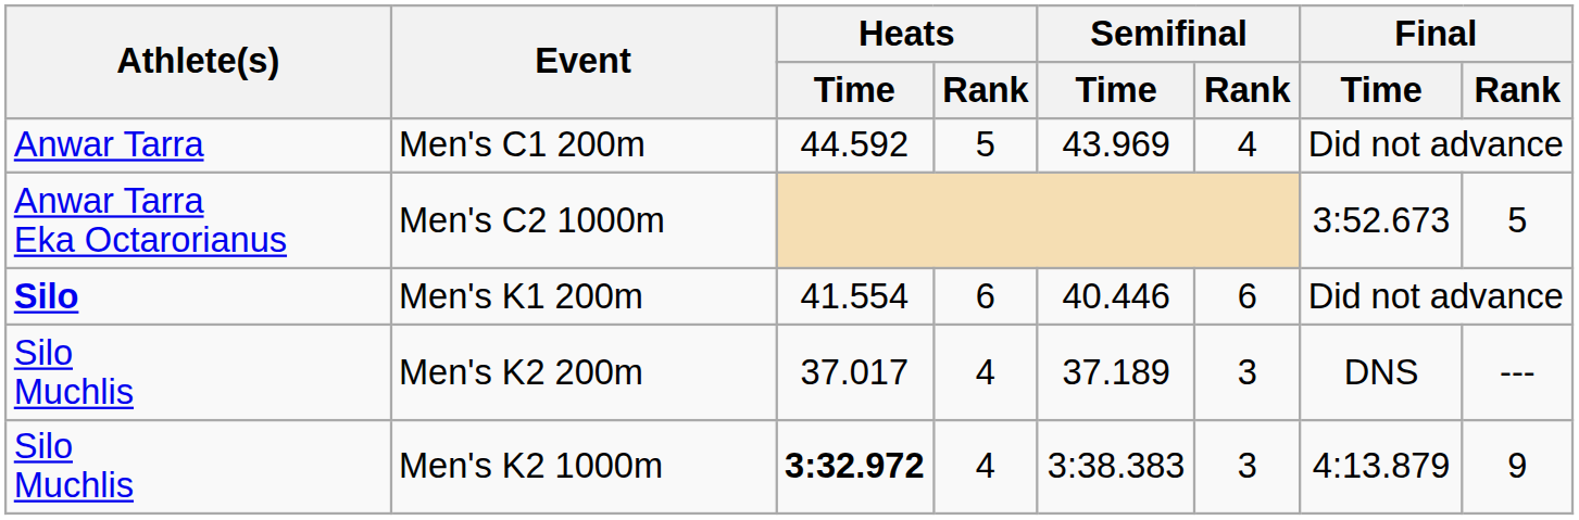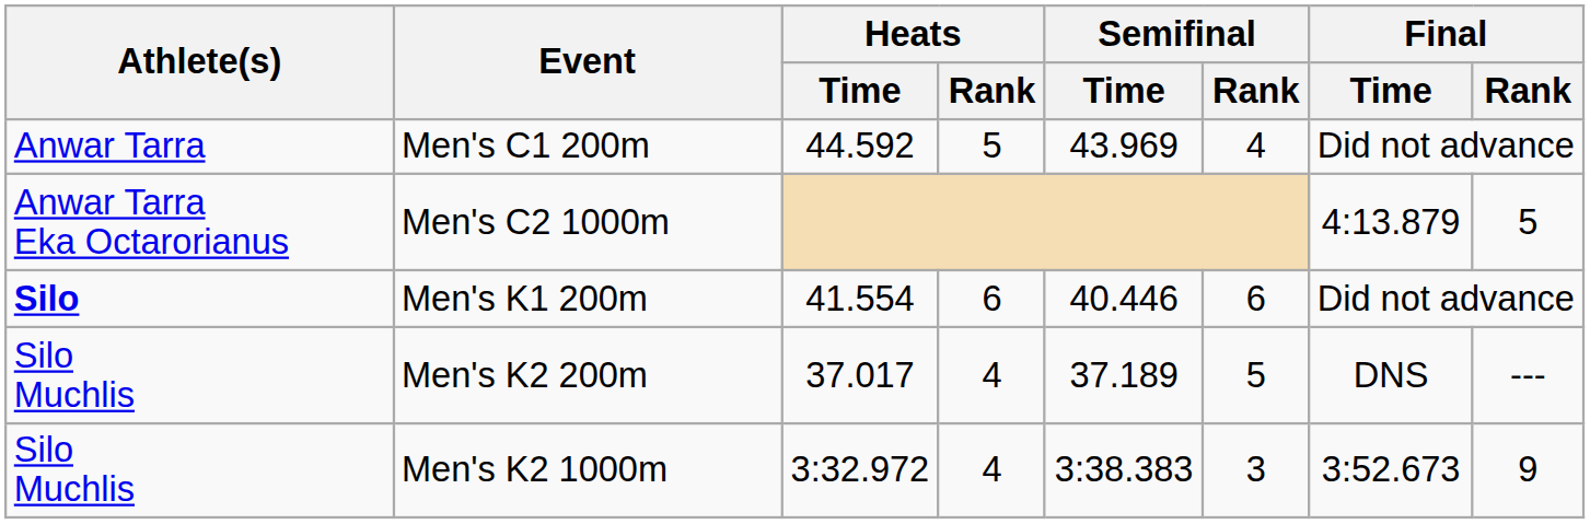 <table class="wikitable" style="font-size:90%">
 <tr>
 <th width=150 rowspan="2">Athlete(s)</th>
 <th width=150 rowspan="2">Event</th>
 <th width=100 colspan="2">Heats</th>
 <th width=100 colspan="2">Semifinal</th>
 <th width=100 colspan="2">Final</th>
 </tr>
 <tr>
 <th>Time</th>
 <th>Rank</th>
 <th>Time</th>
 <th>Rank</th>
 <th>Time</th>
 <th>Rank</th>
 </tr>
 <tr>
 <td><a href='#'>Anwar Tarra</a></td>
 <td>Men's C1 200m</td>
 <td align="center">44.592</td>
 <td align="center">5</td>
 <td align="center">43.969</td>
 <td align="center">4</td>
 <td colspan="2" align="center">Did not advance</td>
 </tr>
 <tr>
 <td><a href='#'>Anwar Tarra</a> <br> <a href='#'>Eka Octarorianus</a></td>
 <td>Men's C2 1000m</td>
 <td colspan="4" align="center" bgcolor="wheat"></td>
-<td align="center">3:52.673</td>
+<td align="center">4:13.879</td>
 <td align="center">5</td>
 </tr>
 <tr>
 <td><strong><a href='#'>Silo</a></strong></td>
 <td>Men's K1 200m</td>
 <td align="center">41.554</td>
 <td align="center">6</td>
 <td align="center">40.446</td>
 <td align="center">6</td>
 <td colspan="2" align="center">Did not advance</td>
 </tr>
 <tr>
 <td><a href='#'>Silo</a> <br> <a href='#'>Muchlis</a></td>
 <td>Men's K2 200m</td>
 <td align="center">37.017</td>
 <td align="center">4</td>
 <td align="center">37.189</td>
-<td align="center">3</td>
+<td align="center">5</td>
 <td align="center">DNS</td>
 <td align="center">---</td>
 </tr>
 <tr>
 <td><a href='#'>Silo</a> <br> <a href='#'>Muchlis</a></td>
 <td>Men's K2 1000m</td>
-<td align="center"><strong>3:32.972</strong></td>
+<td align="center">3:32.972</td>
 <td align="center">4</td>
 <td align="center">3:38.383</td>
 <td align="center">3</td>
-<td align="center">4:13.879</td>
+<td align="center">3:52.673</td>
 <td align="center">9</td>
 </tr>
 </table>
